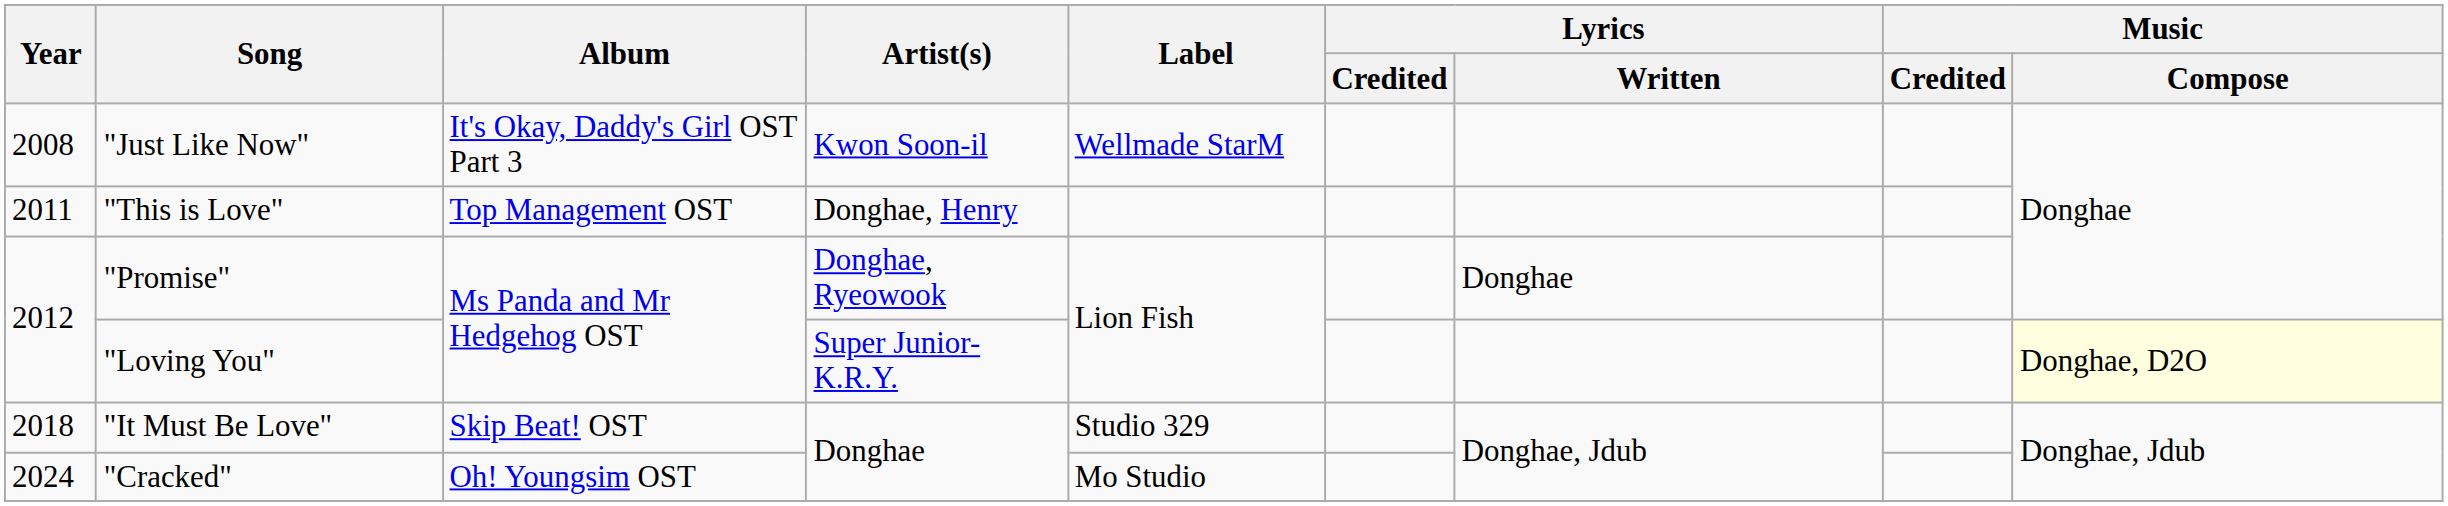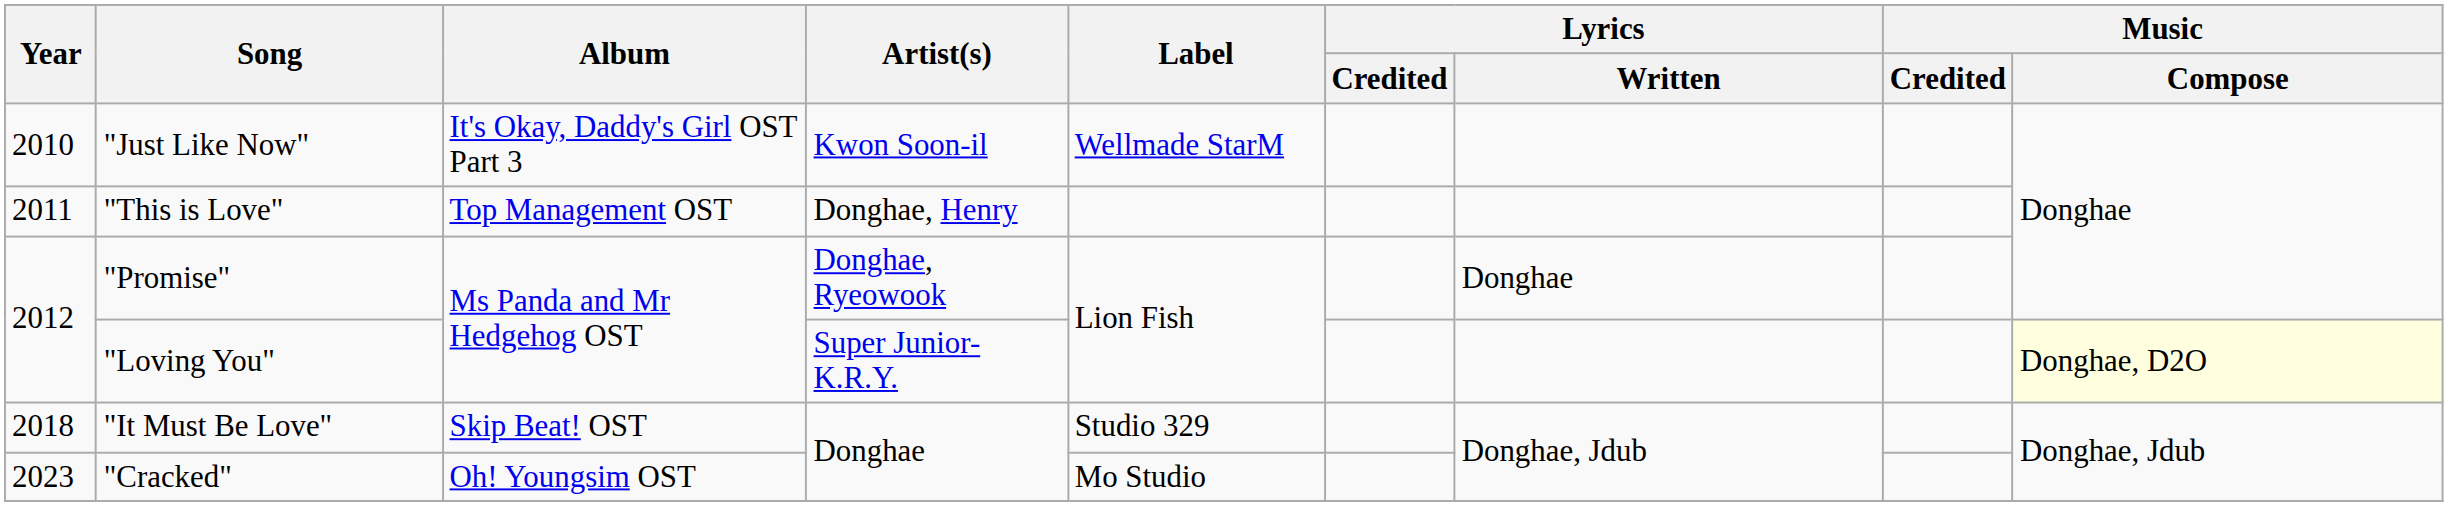 <table class="wikitable"  style="width:100%">
 <tr>
 <th rowspan=2 width=50px>Year</th>
 <th rowspan=2 width=300px>Song</th>
 <th rowspan=2 width=300px>Album</th>
 <th rowspan=2 width=200px>Artist(s)</th>
 <th rowspan=2 width=200px>Label</th>
 <th colspan="2">Lyrics</th>
 <th colspan="2">Music</th>
 </tr>
 <tr>
 <th width=50px>Credited</th>
 <th width=400px>Written</th>
 <th width=50px>Credited</th>
 <th width=400px>Compose</th>
 </tr>
 <tr>
-<td>2008</td>
+<td>2010</td>
 <td>"Just Like Now"</td>
 <td><a href='#'>It's Okay, Daddy's Girl</a> OST Part 3</td>
 <td><a href='#'>Kwon Soon-il</a></td>
 <td><a href='#'>Wellmade StarM</a></td>
 <td></td>
 <td></td>
 <td></td>
 <td rowspan=3>Donghae</td>
 </tr>
 <tr>
 <td>2011</td>
 <td>"This is Love"</td>
 <td><a href='#'>Top Management</a> OST</td>
 <td>Donghae, <a href='#'>Henry</a></td>
 <td></td>
 <td></td>
 <td></td>
 <td></td>
 </tr>
 <tr>
 <td rowspan=2>2012</td>
 <td>"Promise"</td>
 <td rowspan=2><a href='#'>Ms Panda and Mr Hedgehog</a> OST</td>
 <td><a href='#'>Donghae</a>, <a href='#'>Ryeowook</a></td>
 <td rowspan=2>Lion Fish</td>
 <td></td>
 <td>Donghae</td>
 <td></td>
 </tr>
 <tr>
 <td>"Loving You"</td>
 <td><a href='#'>Super Junior-K.R.Y.</a></td>
 <td></td>
 <td></td>
 <td></td>
 <td style="background: lightyellow;">Donghae, D2O</td>
 </tr>
 <tr>
 <td>2018</td>
 <td>"It Must Be Love"</td>
 <td><a href='#'>Skip Beat!</a> OST</td>
 <td rowspan=2>Donghae</td>
 <td>Studio 329</td>
 <td></td>
 <td rowspan=2>Donghae, Jdub</td>
 <td></td>
 <td rowspan=2>Donghae, Jdub</td>
 </tr>
 <tr>
-<td>2024</td>
+<td>2023</td>
 <td>"Cracked"</td>
 <td><a href='#'>Oh! Youngsim</a> OST</td>
 <td>Mo Studio</td>
 <td></td>
 <td></td>
 </tr>
 </table>
